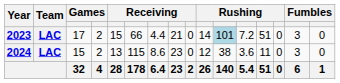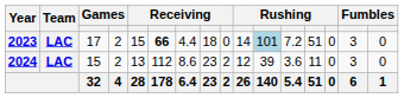 <table class="wikitable" style="text-align:center;">
 <tr>
 <th rowspan="2">Year</th>
 <th rowspan="2">Team</th>
 <th colspan="2">Games</th>
 <th colspan="5">Receiving</th>
 <th colspan="5">Rushing</th>
 <th colspan="2">Fumbles</th>
 </tr>
 <tr>
 <th></th>
 <th></th>
 <th></th>
 <th></th>
 <th></th>
 <th></th>
 <th></th>
 <th></th>
 <th></th>
 <th></th>
 <th></th>
 <th></th>
 <th></th>
 <th></th>
 </tr>
 <tr>
 <th><a href='#'>2023</a></th>
 <th><a href='#'>LAC</a></th>
 <td>17</td>
 <td>2</td>
 <td>15</td>
-<td>66</td>
+<td><strong>66</strong></td>
 <td>4.4</td>
-<td>21</td>
+<td>18</td>
 <td>0</td>
 <td>14</td>
 <td style="background: lightblue;">101</td>
 <td>7.2</td>
 <td>51</td>
 <td>0</td>
 <td>3</td>
 <td>0</td>
 </tr>
 <tr>
 <th><a href='#'>2024</a></th>
 <th><a href='#'>LAC</a></th>
 <td>15</td>
 <td>2</td>
 <td>13</td>
-<td>115</td>
+<td>112</td>
 <td>8.6</td>
 <td>23</td>
-<td>0</td>
+<td>2</td>
 <td>12</td>
-<td>38</td>
+<td>39</td>
 <td>3.6</td>
 <td>11</td>
 <td>0</td>
 <td>3</td>
 <td>0</td>
 </tr>
 <tr>
 <th colspan="2"></th>
 <th>32</th>
 <th>4</th>
 <th>28</th>
 <th>178</th>
 <th>6.4</th>
 <th>23</th>
 <th>2</th>
 <th>26</th>
 <th>140</th>
 <th>5.4</th>
 <th>51</th>
 <th>0</th>
 <th>6</th>
 <th>1</th>
 </tr>
 </table>
